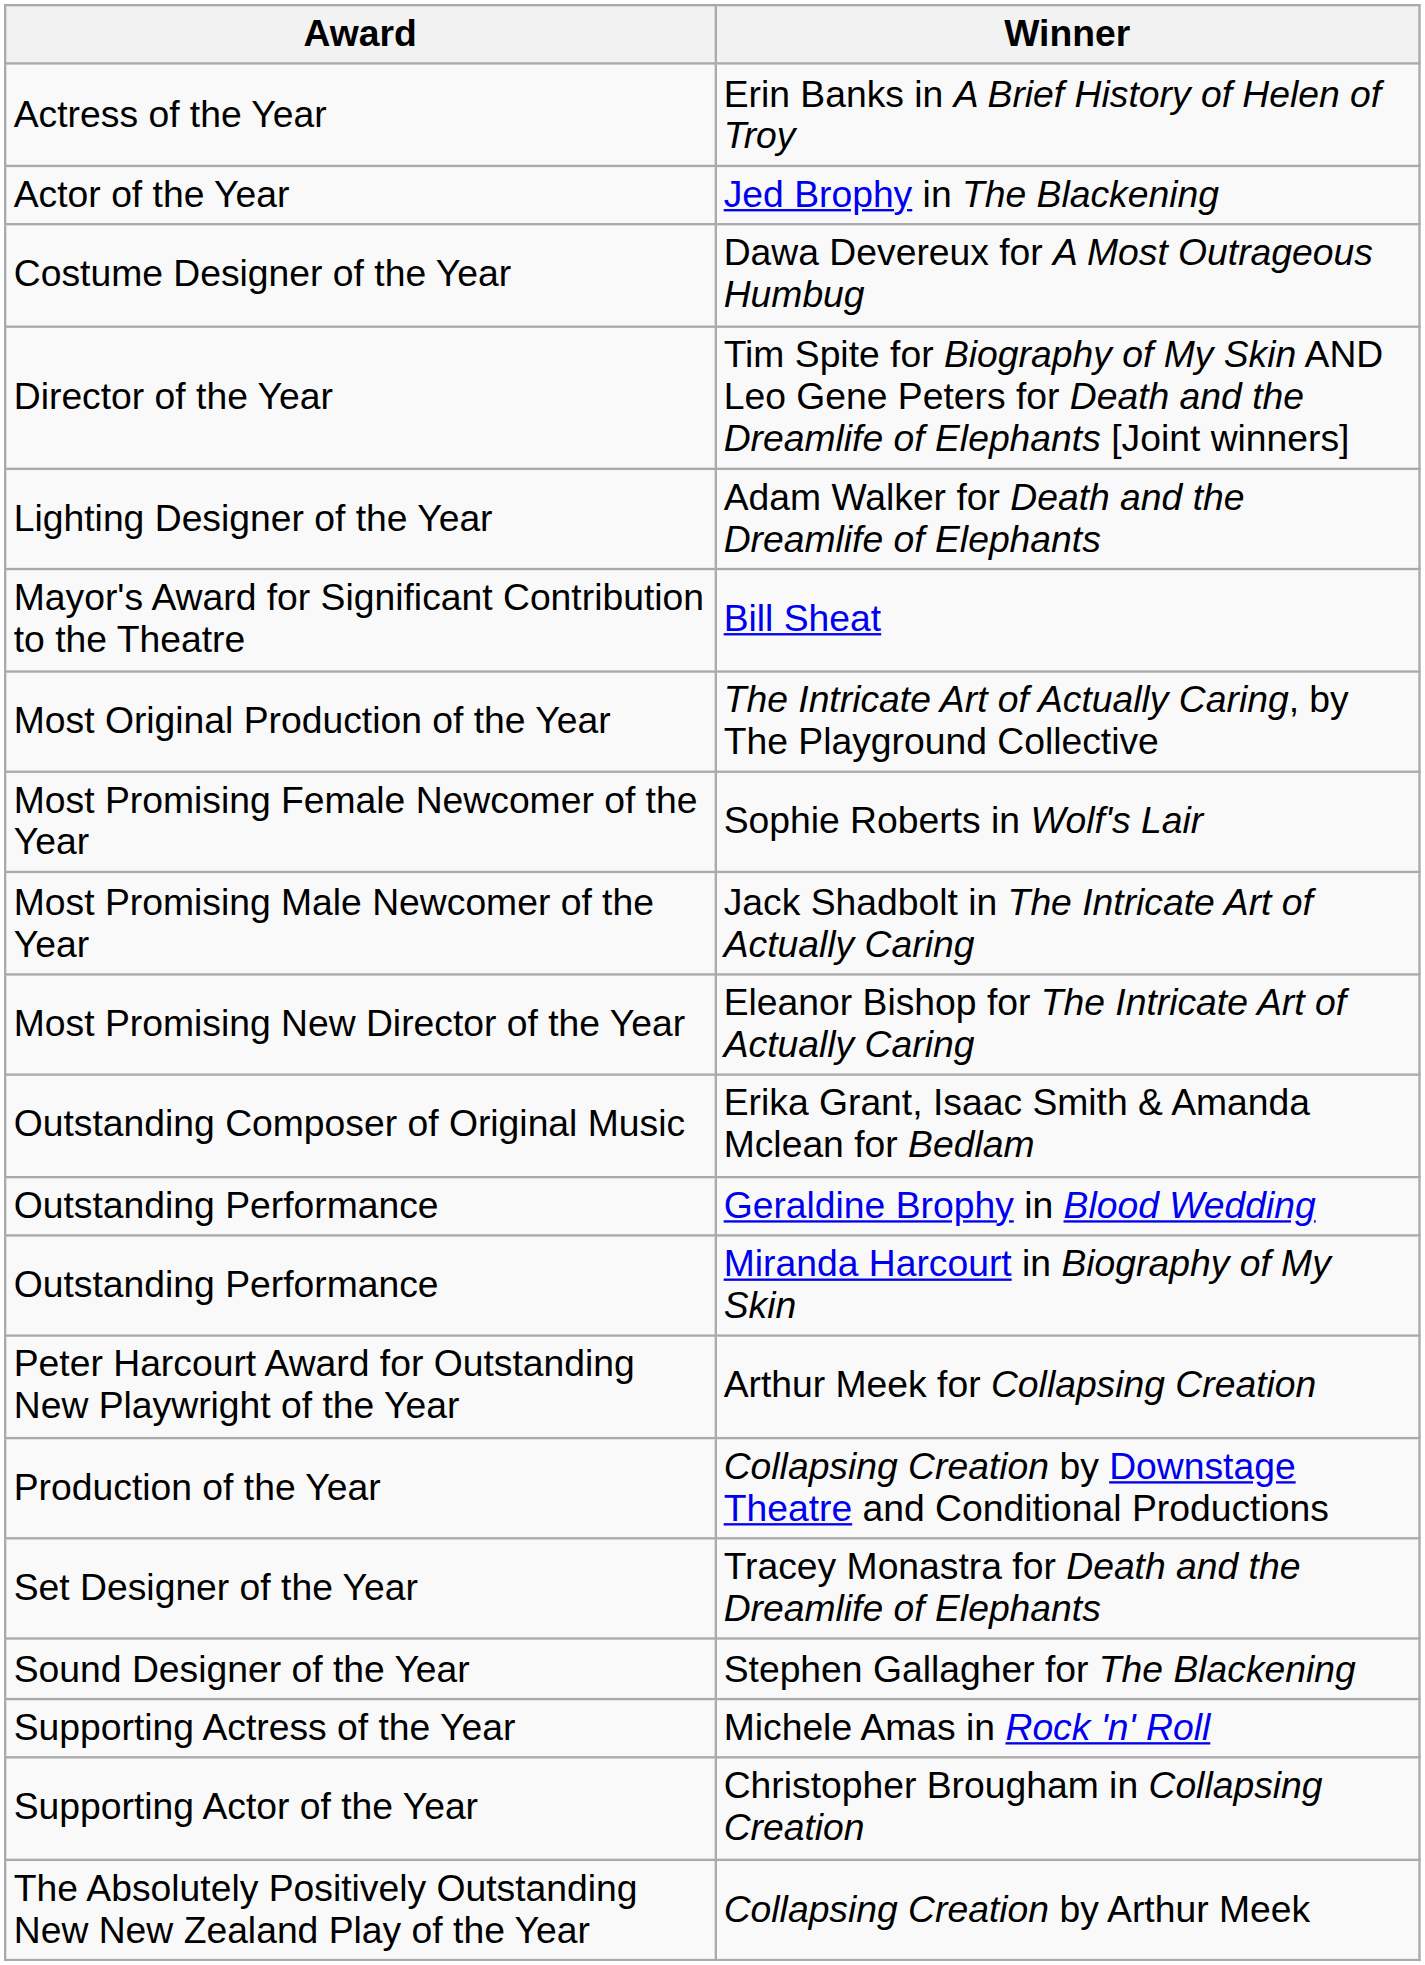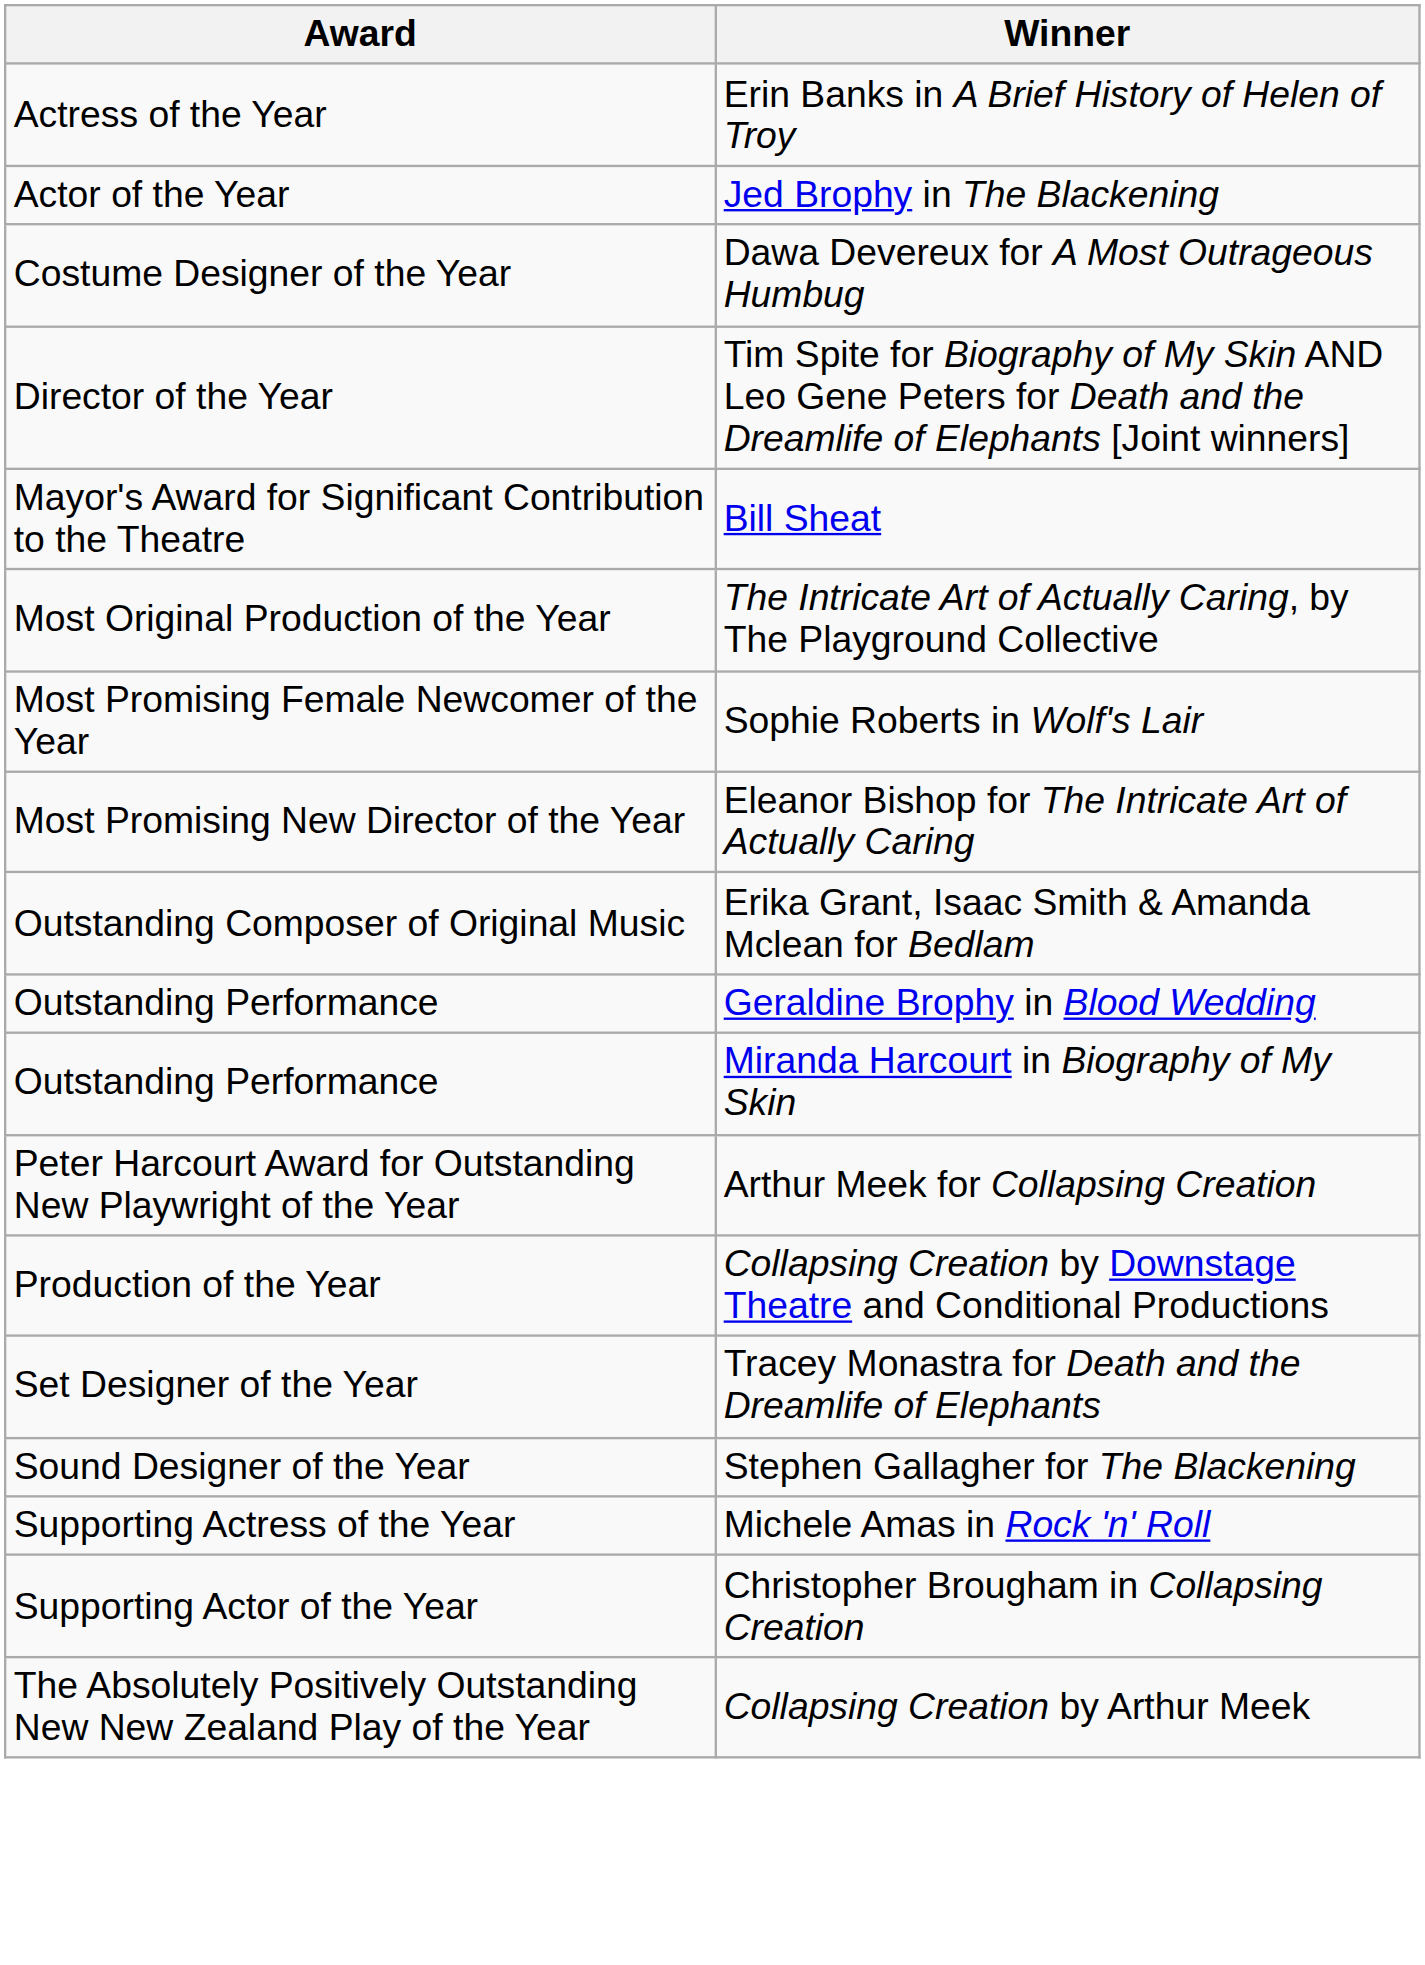 <table class="wikitable sortable">
 <tr>
 <th>Award</th>
 <th>Winner</th>
 </tr>
 <tr>
 <td>Actress of the Year</td>
 <td>Erin Banks in <em>A Brief History of Helen of Troy</em></td>
 </tr>
 <tr>
 <td>Actor of the Year</td>
 <td><a href='#'>Jed Brophy</a> in <em>The Blackening</em></td>
 </tr>
 <tr>
 <td>Costume Designer of the Year</td>
 <td>Dawa Devereux for <em>A Most Outrageous Humbug</em></td>
 </tr>
 <tr>
 <td>Director of the Year</td>
 <td>Tim Spite for <em>Biography of My Skin</em> AND<br>Leo Gene Peters for <em>Death and the Dreamlife of Elephants</em> [Joint winners]</td>
 </tr>
 <tr>
-<td>Lighting Designer of the Year</td>
-<td>Adam Walker for <em>Death and the Dreamlife of Elephants</em></td>
-</tr>
-<tr>
 <td>Mayor's Award for Significant Contribution to the Theatre</td>
 <td><a href='#'>Bill Sheat</a></td>
 </tr>
 <tr>
 <td>Most Original Production of the Year</td>
 <td><em>The Intricate Art of Actually Caring</em>, by The Playground Collective</td>
 </tr>
 <tr>
 <td>Most Promising Female Newcomer of the Year</td>
 <td>Sophie Roberts in <em>Wolf's Lair</em></td>
-</tr>
-<tr>
-<td>Most Promising Male Newcomer of the Year</td>
-<td>Jack Shadbolt in <em>The Intricate Art of Actually Caring</em></td>
 </tr>
 <tr>
 <td>Most Promising New Director of the Year</td>
 <td>Eleanor Bishop for <em>The Intricate Art of Actually Caring</em></td>
 </tr>
 <tr>
 <td>Outstanding Composer of Original Music</td>
 <td>Erika Grant, Isaac Smith & Amanda Mclean for <em>Bedlam</em></td>
 </tr>
 <tr>
 <td>Outstanding Performance</td>
 <td><a href='#'>Geraldine Brophy</a> in <em><a href='#'>Blood Wedding</a></em></td>
 </tr>
 <tr>
 <td>Outstanding Performance</td>
 <td><a href='#'>Miranda Harcourt</a> in <em>Biography of My Skin</em></td>
 </tr>
 <tr>
 <td>Peter Harcourt Award for Outstanding New Playwright of the Year</td>
 <td>Arthur Meek for <em>Collapsing Creation</em></td>
 </tr>
 <tr>
 <td>Production of the Year</td>
 <td><em>Collapsing Creation</em> by <a href='#'>Downstage Theatre</a> and Conditional Productions</td>
 </tr>
 <tr>
 <td>Set Designer of the Year</td>
 <td>Tracey Monastra for <em>Death and the Dreamlife of Elephants</em></td>
 </tr>
 <tr>
 <td>Sound Designer of the Year</td>
 <td>Stephen Gallagher for <em>The Blackening</em></td>
 </tr>
 <tr>
 <td>Supporting Actress of the Year</td>
 <td>Michele Amas in <em><a href='#'>Rock 'n' Roll</a></em></td>
 </tr>
 <tr>
 <td>Supporting Actor of the Year</td>
 <td>Christopher Brougham in <em>Collapsing Creation</em></td>
 </tr>
 <tr>
 <td>The Absolutely Positively Outstanding New New Zealand Play of the Year</td>
 <td><em>Collapsing Creation</em> by Arthur Meek</td>
 </tr>
 </table>
